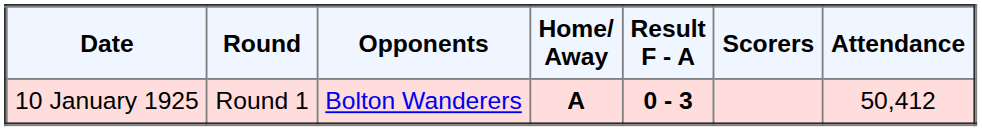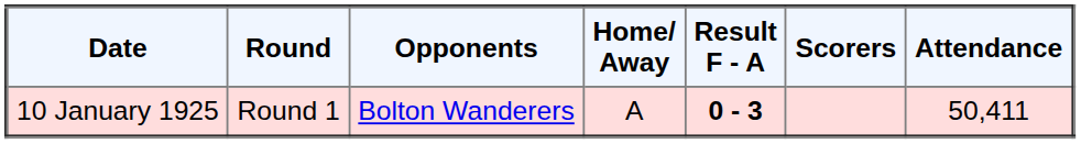 <table border="2" cellpadding="4" style="border-collapse:collapse; text-align:center; font-size:smaller;">
 <tr style="background:#f0f6ff;">
 <th><strong>Date</strong></th>
 <th><strong>Round</strong></th>
 <th><strong>Opponents</strong></th>
 <th><strong>Home/<br>Away</strong></th>
 <th><strong>Result<br>F - A</strong></th>
 <th><strong>Scorers</strong></th>
 <th><strong>Attendance</strong></th>
 </tr>
 <tr bgcolor="#ffdddd">
 <td>10 January 1925</td>
 <td>Round 1</td>
 <td><a href='#'>Bolton Wanderers</a></td>
-<td><strong>A</strong></td>
+<td>A</td>
 <td><strong>0 - 3</strong></td>
 <td></td>
-<td>50,412</td>
+<td>50,411</td>
 </tr>
 </table>
